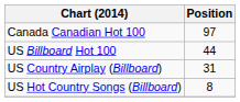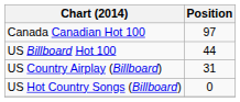 <table class="wikitable sortable">
 <tr>
 <th scope="col">Chart (2014)</th>
 <th scope="col">Position</th>
 </tr>
 <tr>
 <td>Canada <a href='#'>Canadian Hot 100</a></td>
 <td align="center">97</td>
 </tr>
 <tr>
 <td>US <em><a href='#'>Billboard</a></em> <a href='#'>Hot 100</a></td>
 <td align="center">44</td>
 </tr>
 <tr>
 <td>US <a href='#'>Country Airplay</a> (<em><a href='#'>Billboard</a></em>)</td>
 <td align="center">31</td>
 </tr>
 <tr>
 <td>US <a href='#'>Hot Country Songs</a> (<em><a href='#'>Billboard</a></em>)</td>
-<td align="center">8</td>
+<td align="center">0</td>
 </tr>
 <tr>
 </tr>
 </table>
